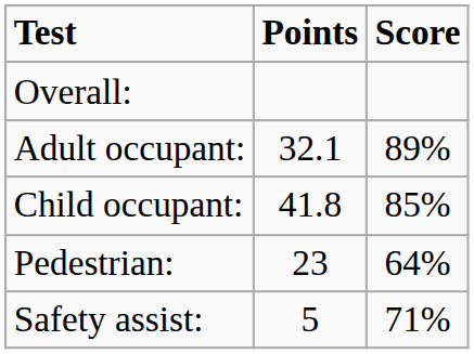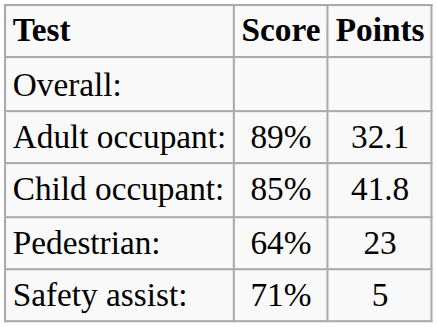 <table class="wikitable">
 <tr>
 <td><strong>Test</strong></td>
+<td><strong>Score</strong></td>
 <td><strong>Points</strong></td>
-<td><strong>Score</strong></td>
 </tr>
 <tr>
 <td>Overall:</td>
+<td></td>
 <td style="text-align:center;"></td>
-<td></td>
 </tr>
 <tr>
 <td>Adult occupant:</td>
+<td style="text-align:center;">89%</td>
 <td style="text-align:center;">32.1</td>
-<td style="text-align:center;">89%</td>
 </tr>
 <tr>
 <td>Child occupant:</td>
+<td style="text-align:center;">85%</td>
 <td style="text-align:center;">41.8</td>
-<td style="text-align:center;">85%</td>
 </tr>
 <tr>
 <td>Pedestrian:</td>
+<td style="text-align:center;">64%</td>
 <td style="text-align:center;">23</td>
-<td style="text-align:center;">64%</td>
 </tr>
 <tr>
 <td>Safety assist:</td>
+<td style="text-align:center;">71%</td>
 <td style="text-align:center;">5</td>
-<td style="text-align:center;">71%</td>
 </tr>
 </table>
